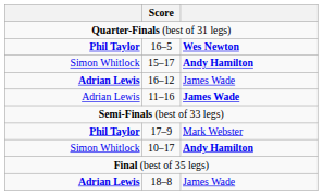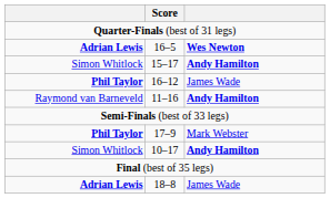 <table class=wikitable style="text-align:center">
 <tr>
 <th width=200></th>
 <th width=50>Score</th>
 <th width=200></th>
 </tr>
 <tr align=center>
 <td colspan="3"><strong>Quarter-Finals</strong> (best of 31 legs)</td>
 </tr>
 <tr align=left>
-<td align=right><strong><a href='#'>Phil Taylor</a></strong> </td>
+<td align=right><strong><a href='#'>Adrian Lewis</a></strong> </td>
 <td align=center>16–5</td>
 <td><strong> <a href='#'>Wes Newton</a></strong></td>
 </tr>
 <tr align=left>
 <td align=right><a href='#'>Simon Whitlock</a> </td>
 <td align=center>15–17</td>
 <td> <strong><a href='#'>Andy Hamilton</a></strong></td>
 </tr>
 <tr align=left>
-<td align=right><strong><a href='#'>Adrian Lewis</a></strong> </td>
+<td align=right><strong><a href='#'>Phil Taylor</a></strong> </td>
 <td align=center>16–12</td>
 <td> <a href='#'>James Wade</a></td>
 </tr>
 <tr align=left>
-<td align=right><a href='#'>Adrian Lewis</a> </td>
+<td align=right><a href='#'>Raymond van Barneveld</a> </td>
 <td align=center>11–16</td>
-<td> <strong><a href='#'>James Wade</a></strong></td>
+<td> <strong><a href='#'>Andy Hamilton</a></strong></td>
 </tr>
 <tr align=center>
 <td colspan="3"><strong>Semi-Finals</strong> (best of 33 legs)</td>
 </tr>
 <tr align=left>
 <td align=right><strong><a href='#'>Phil Taylor</a></strong> </td>
 <td align=center>17–9</td>
 <td> <a href='#'>Mark Webster</a></td>
 </tr>
 <tr align=left>
 <td align=right><a href='#'>Simon Whitlock</a> </td>
 <td align=center>10–17</td>
 <td> <strong><a href='#'>Andy Hamilton</a></strong></td>
 </tr>
 <tr align=center>
 <td colspan="3"><strong>Final</strong> (best of 35 legs)</td>
 </tr>
 <tr align=left>
 <td align=right><strong><a href='#'>Adrian Lewis</a></strong> </td>
 <td align=center>18–8</td>
 <td> <a href='#'>James Wade</a></td>
 </tr>
 </table>
